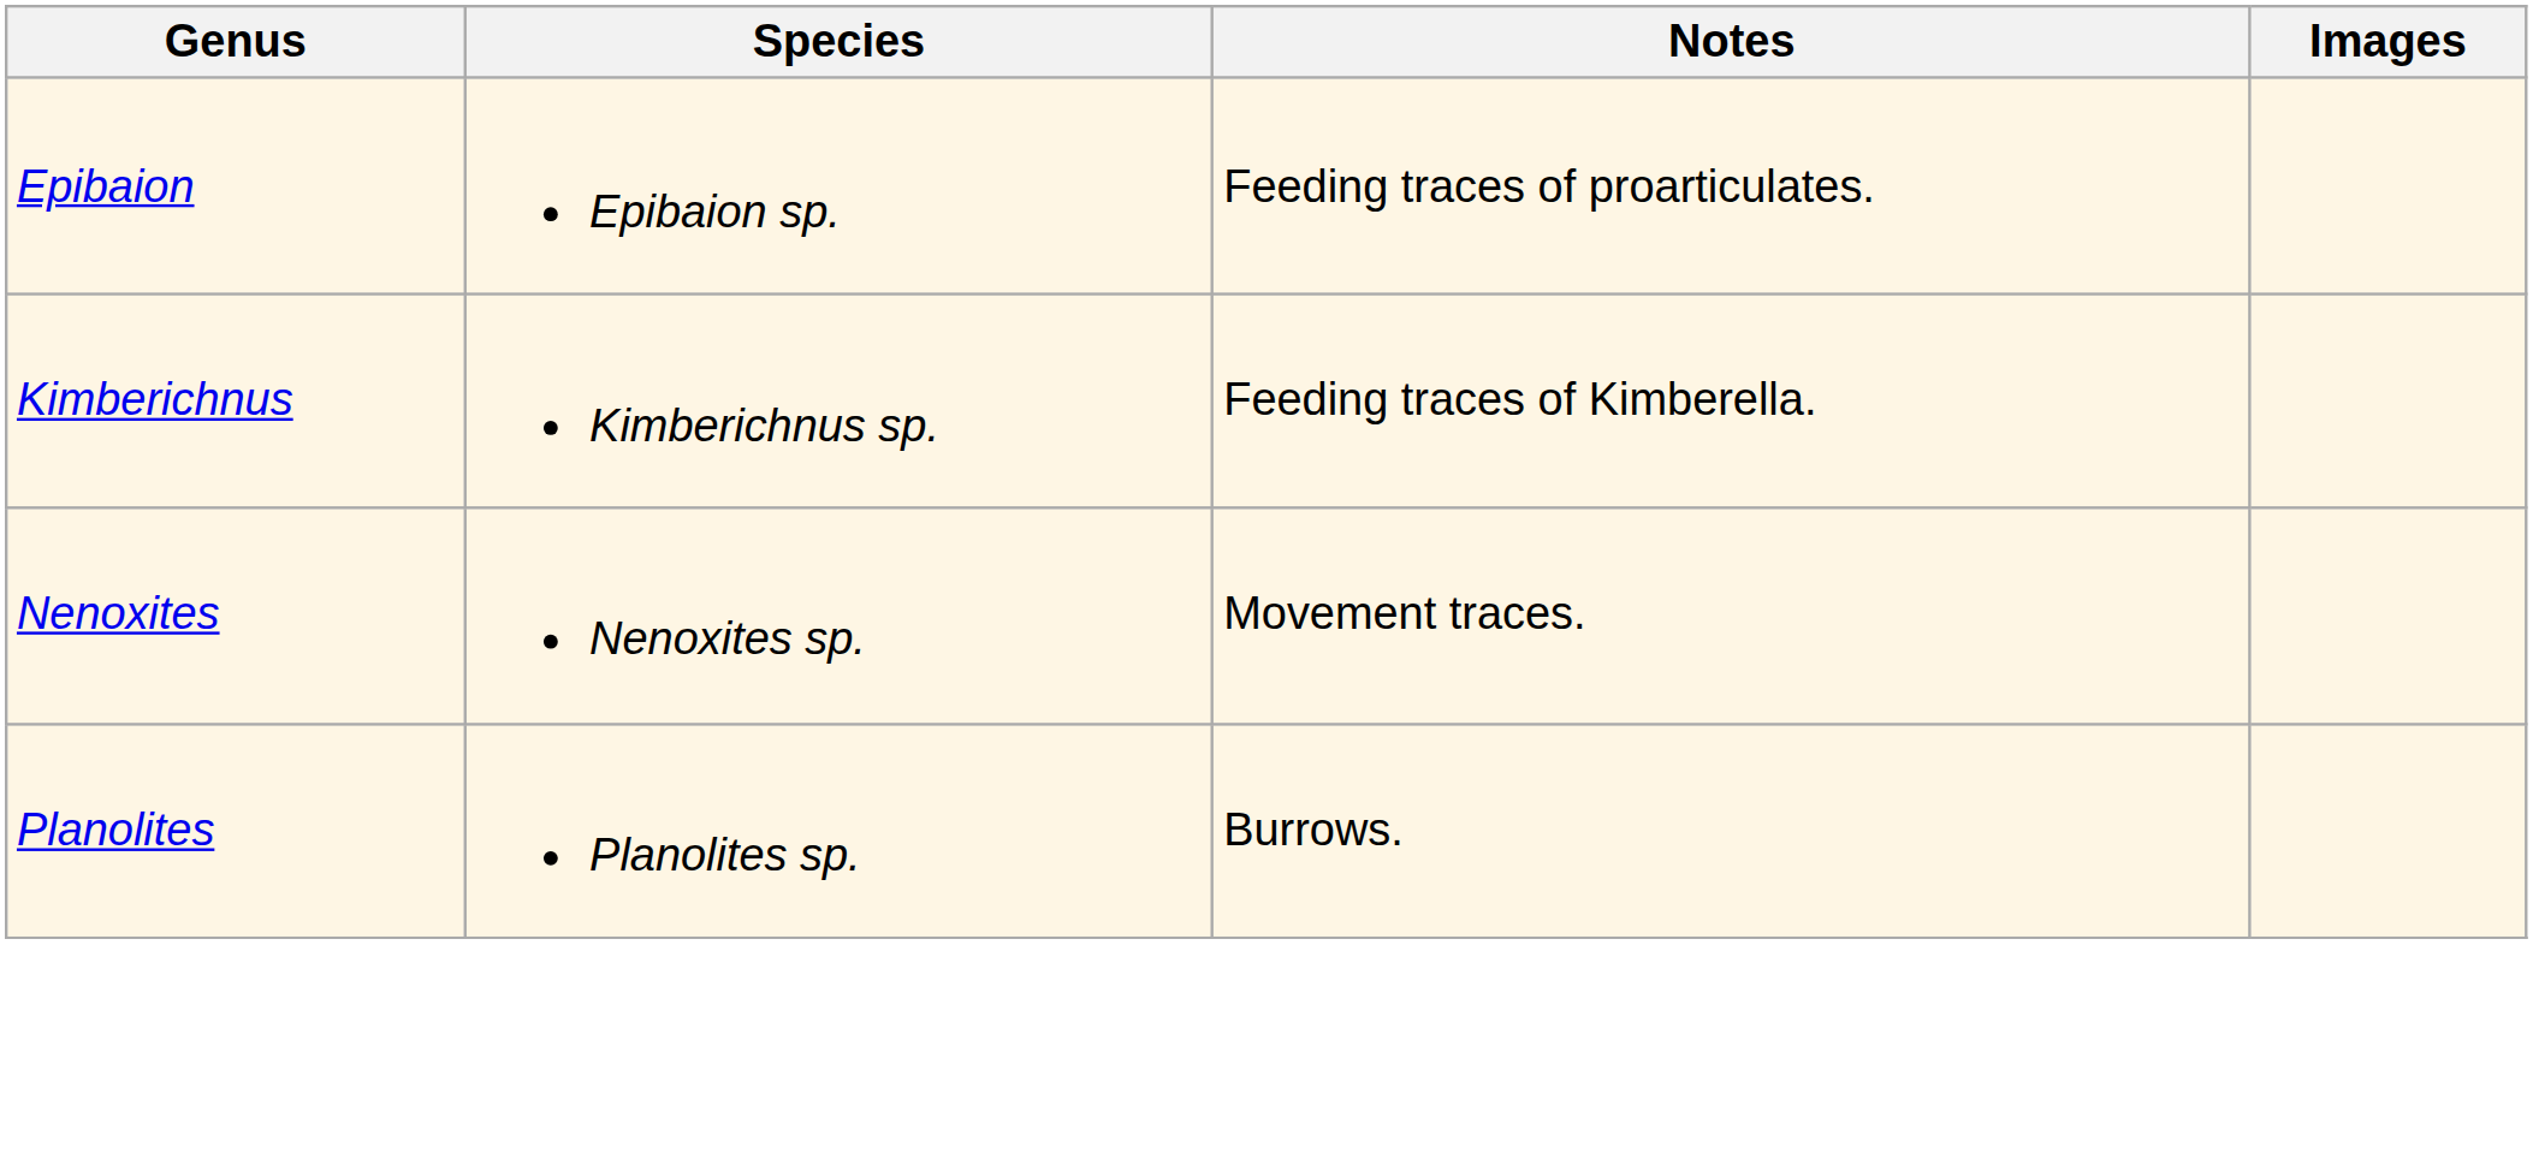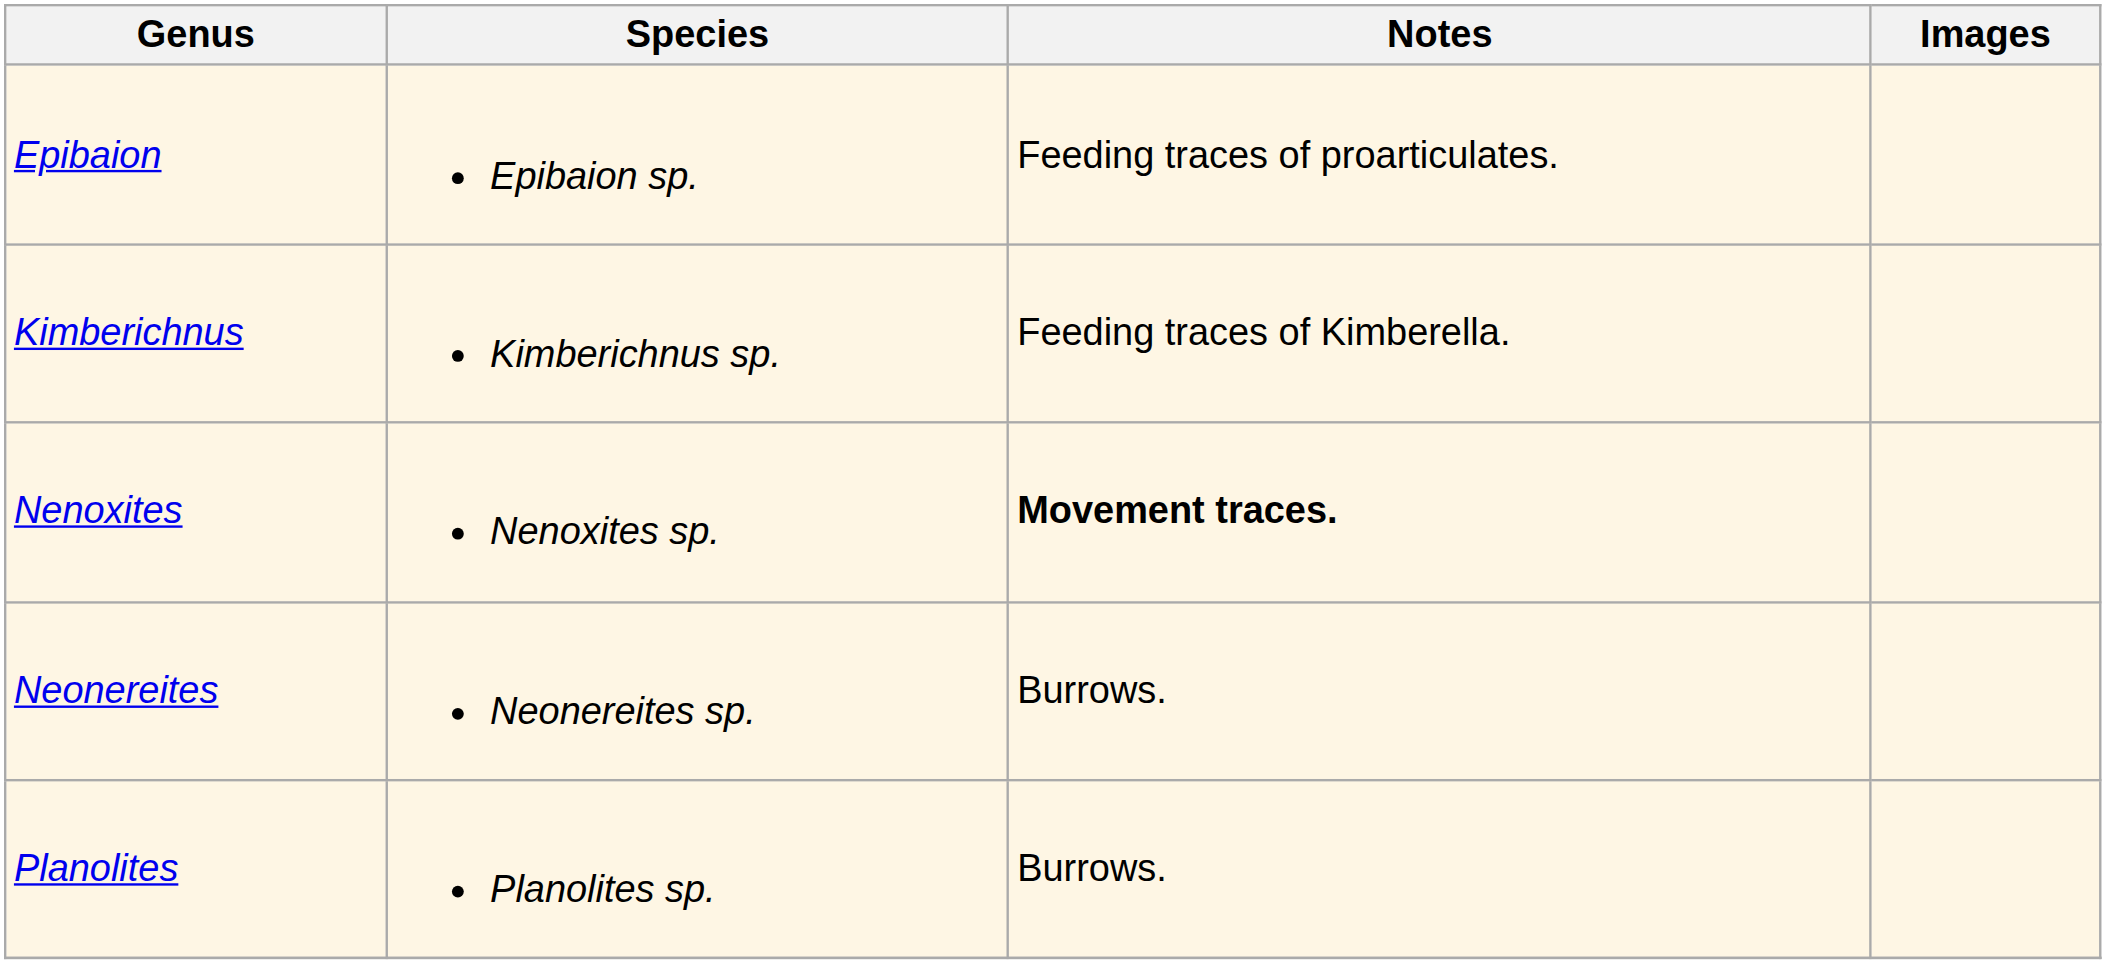 <table class="wikitable" style="width:70%;">
 <tr>
 <th>Genus</th>
 <th>Species</th>
 <th>Notes</th>
 <th>Images</th>
 </tr>
 <tr>
 <td style="background:#FEF6E4;"><em><a href='#'>Epibaion</a></em></td>
 <td style="background:#FEF6E4;"><br><ul><li><em>Epibaion sp.</em></li></ul></td>
 <td style="background:#FEF6E4;">Feeding traces of proarticulates.</td>
 <td style="background:#FEF6E4;"></td>
 </tr>
 <tr>
 <td style="background:#FEF6E4;"><em><a href='#'>Kimberichnus</a></em></td>
 <td style="background:#FEF6E4;"><br><ul><li><em>Kimberichnus sp.</em></li></ul></td>
 <td style="background:#FEF6E4;">Feeding traces of Kimberella.</td>
 <td style="background:#FEF6E4;"></td>
 </tr>
 <tr>
 <td style="background:#FEF6E4;"><em><a href='#'>Nenoxites</a></em></td>
 <td style="background:#FEF6E4;"><br><ul><li><em>Nenoxites sp.</em></li></ul></td>
-<td style="background:#FEF6E4;">Movement traces.</td>
+<td style="background:#FEF6E4;"><strong>Movement traces.</strong></td>
+<td style="background:#FEF6E4;"></td>
+</tr>
+<tr>
+<td style="background:#FEF6E4;"><em><a href='#'>Neonereites</a></em></td>
+<td style="background:#FEF6E4;"><br><ul><li><em>Neonereites sp.</em></li></ul></td>
+<td style="background:#FEF6E4;">Burrows.</td>
 <td style="background:#FEF6E4;"></td>
 </tr>
 <tr>
 <td style="background:#FEF6E4;"><em><a href='#'>Planolites</a></em></td>
 <td style="background:#FEF6E4;"><br><ul><li><em>Planolites sp.</em></li></ul></td>
 <td style="background:#FEF6E4;">Burrows.</td>
 <td style="background:#FEF6E4;"></td>
 </tr>
 <tr>
 </tr>
 </table>
